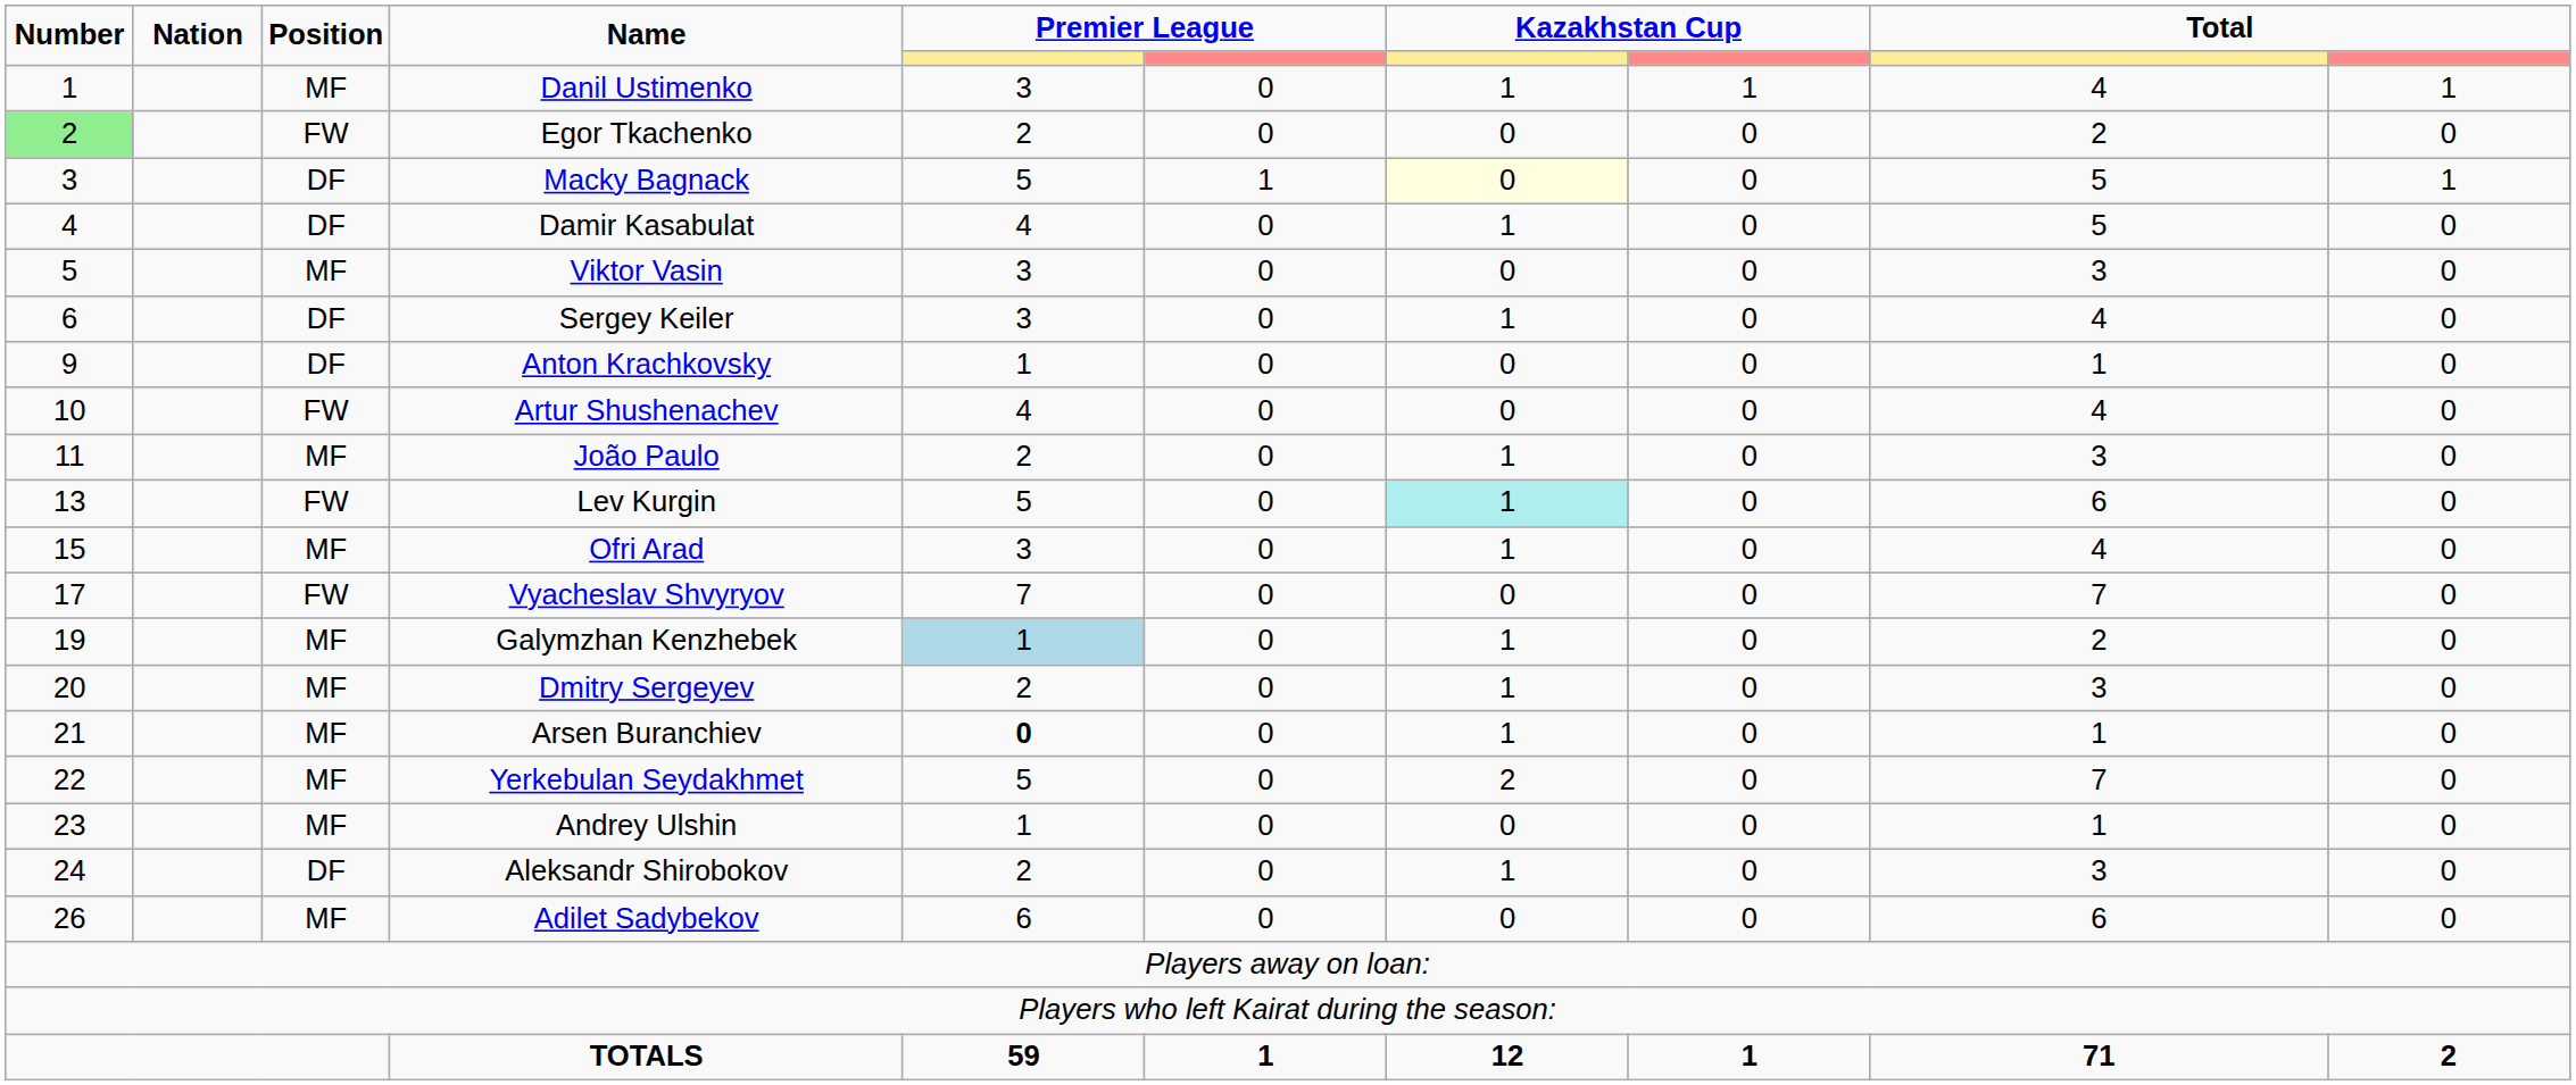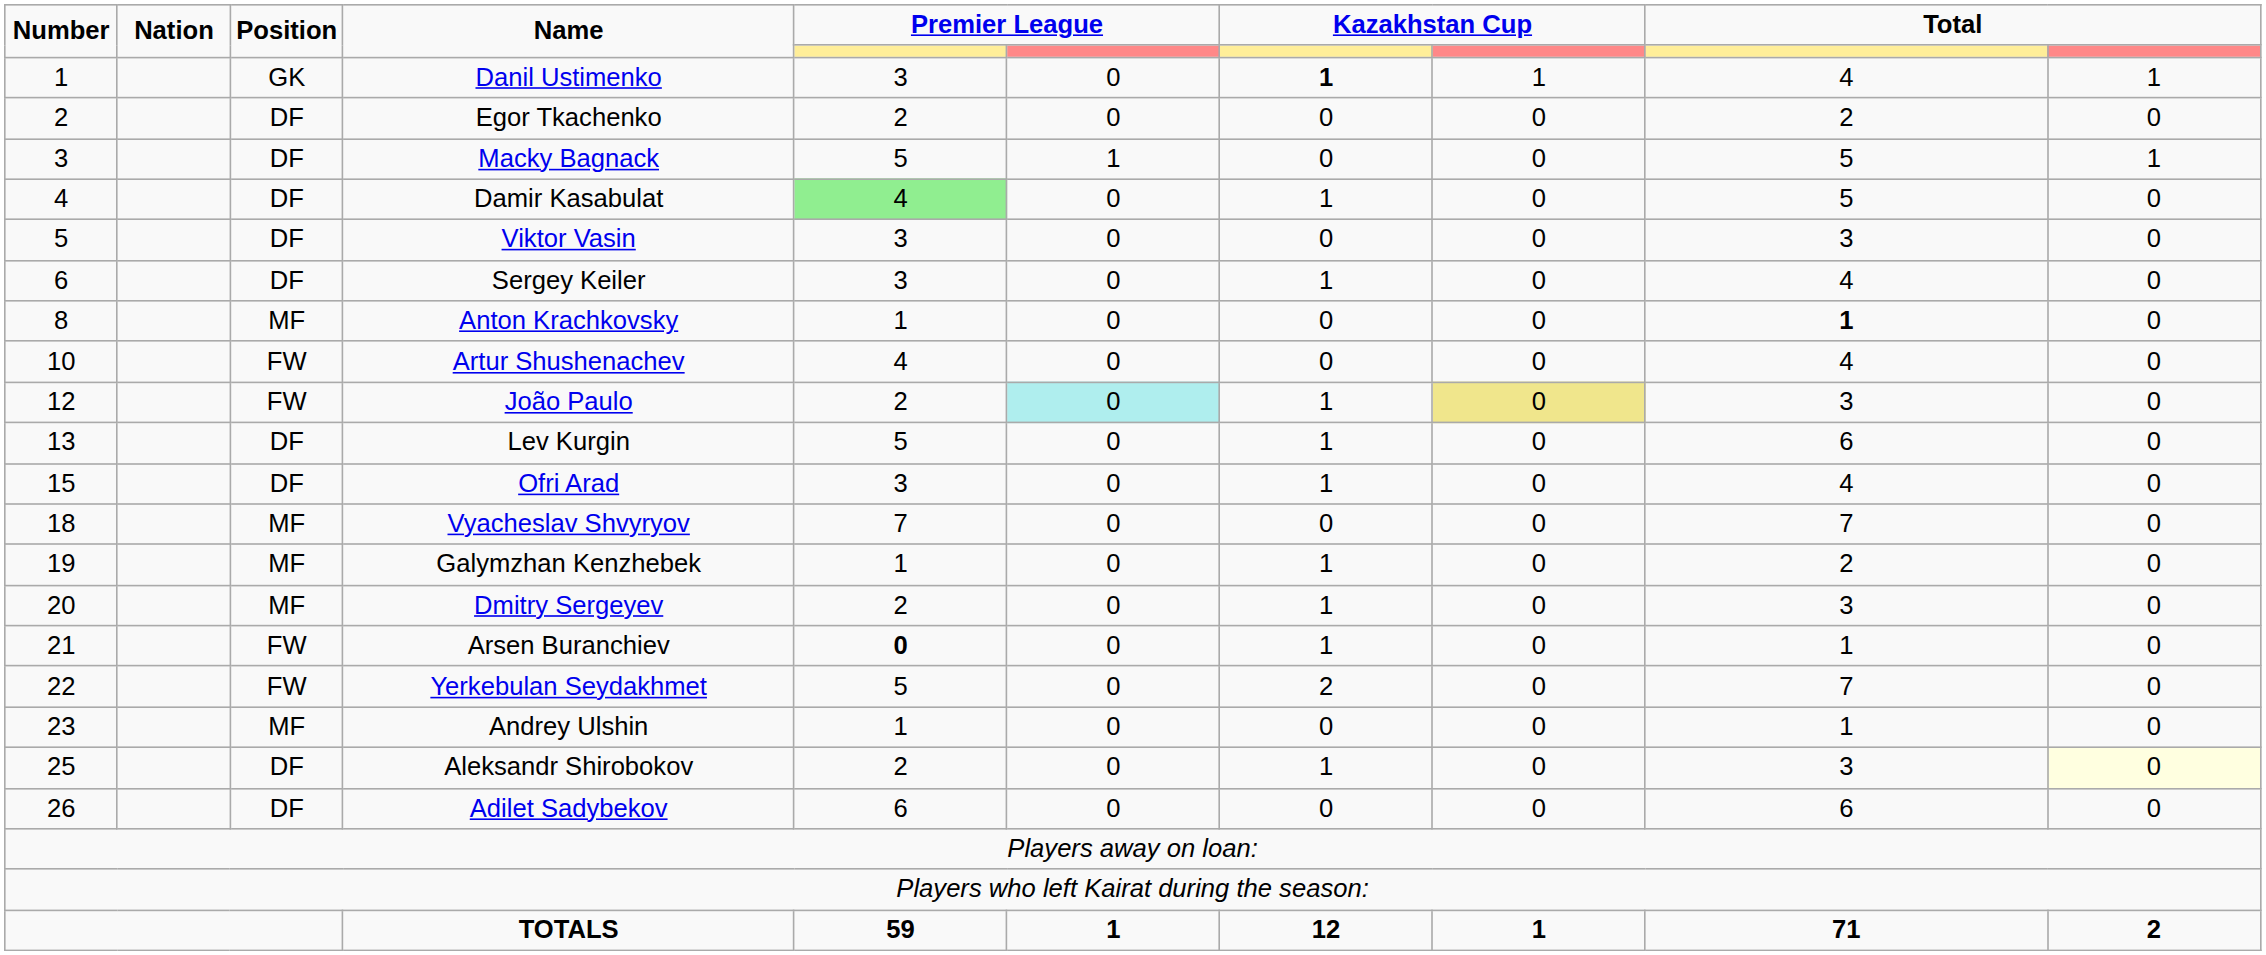 <table class="wikitable" style="text-align:center;">
 <tr>
 <td rowspan="2"  style="width:5%; text-align:center;"><strong>Number</strong></td>
 <td rowspan="2"  style="width:5%; text-align:center;"><strong>Nation</strong></td>
 <td rowspan="2"  style="width:5%; text-align:center;"><strong>Position</strong></td>
 <td rowspan="2"  style="width:20%; text-align:center;"><strong>Name</strong></td>
 <td colspan="2" style="text-align:center;"><strong><a href='#'>Premier League</a></strong></td>
 <td colspan="2" style="text-align:center;"><strong><a href='#'>Kazakhstan Cup</a></strong></td>
 <td colspan="2" style="text-align:center;"><strong>Total</strong></td>
 </tr>
 <tr>
 <th style="width:60px; background:#fe9;"></th>
 <th style="width:60px; background:#ff8888;"></th>
 <th style="width:60px; background:#fe9;"></th>
 <th style="width:60px; background:#ff8888;"></th>
 <th style="width:120px; background:#fe9;"></th>
 <th style="width:60px; background:#ff8888;"></th>
 </tr>
 <tr>
 <td>1</td>
 <td></td>
-<td>MF</td>
+<td>GK</td>
 <td><a href='#'>Danil Ustimenko</a></td>
 <td>3</td>
 <td>0</td>
-<td>1</td>
+<td><strong>1</strong></td>
 <td>1</td>
 <td>4</td>
 <td>1</td>
 </tr>
 <tr>
-<td style="background: lightgreen;">2</td>
+<td>2</td>
 <td></td>
-<td>FW</td>
+<td>DF</td>
 <td>Egor Tkachenko</td>
 <td>2</td>
 <td>0</td>
 <td>0</td>
 <td>0</td>
 <td>2</td>
 <td>0</td>
 </tr>
 <tr>
 <td>3</td>
 <td></td>
 <td>DF</td>
 <td><a href='#'>Macky Bagnack</a></td>
 <td>5</td>
 <td>1</td>
-<td style="background: lightyellow;">0</td>
+<td>0</td>
 <td>0</td>
 <td>5</td>
 <td>1</td>
 </tr>
 <tr>
 <td>4</td>
 <td></td>
 <td>DF</td>
 <td>Damir Kasabulat</td>
-<td>4</td>
+<td style="background: lightgreen;">4</td>
 <td>0</td>
 <td>1</td>
 <td>0</td>
 <td>5</td>
 <td>0</td>
 </tr>
 <tr>
 <td>5</td>
 <td></td>
-<td>MF</td>
+<td>DF</td>
 <td><a href='#'>Viktor Vasin</a></td>
 <td>3</td>
 <td>0</td>
 <td>0</td>
 <td>0</td>
 <td>3</td>
 <td>0</td>
 </tr>
 <tr>
 <td>6</td>
 <td></td>
 <td>DF</td>
 <td>Sergey Keiler</td>
 <td>3</td>
 <td>0</td>
 <td>1</td>
 <td>0</td>
 <td>4</td>
 <td>0</td>
 </tr>
 <tr>
-<td>9</td>
+<td>8</td>
 <td></td>
-<td>DF</td>
+<td>MF</td>
 <td><a href='#'>Anton Krachkovsky</a></td>
 <td>1</td>
 <td>0</td>
 <td>0</td>
 <td>0</td>
-<td>1</td>
+<td><strong>1</strong></td>
 <td>0</td>
 </tr>
 <tr>
 <td>10</td>
 <td></td>
 <td>FW</td>
 <td><a href='#'>Artur Shushenachev</a></td>
 <td>4</td>
 <td>0</td>
 <td>0</td>
 <td>0</td>
 <td>4</td>
 <td>0</td>
 </tr>
 <tr>
-<td>11</td>
+<td>12</td>
 <td></td>
-<td>MF</td>
+<td>FW</td>
 <td><a href='#'>João Paulo</a></td>
 <td>2</td>
-<td>0</td>
+<td style="background: paleturquoise;">0</td>
 <td>1</td>
-<td>0</td>
+<td style="background: khaki;">0</td>
 <td>3</td>
 <td>0</td>
 </tr>
 <tr>
 <td>13</td>
 <td></td>
-<td>FW</td>
+<td>DF</td>
 <td>Lev Kurgin</td>
 <td>5</td>
 <td>0</td>
-<td style="background: paleturquoise;">1</td>
+<td>1</td>
 <td>0</td>
 <td>6</td>
 <td>0</td>
 </tr>
 <tr>
 <td>15</td>
 <td></td>
-<td>MF</td>
+<td>DF</td>
 <td><a href='#'>Ofri Arad</a></td>
 <td>3</td>
 <td>0</td>
 <td>1</td>
 <td>0</td>
 <td>4</td>
 <td>0</td>
 </tr>
 <tr>
-<td>17</td>
+<td>18</td>
 <td></td>
-<td>FW</td>
+<td>MF</td>
 <td><a href='#'>Vyacheslav Shvyryov</a></td>
 <td>7</td>
 <td>0</td>
 <td>0</td>
 <td>0</td>
 <td>7</td>
 <td>0</td>
 </tr>
 <tr>
 <td>19</td>
 <td></td>
 <td>MF</td>
 <td>Galymzhan Kenzhebek</td>
-<td style="background: lightblue;">1</td>
+<td>1</td>
 <td>0</td>
 <td>1</td>
 <td>0</td>
 <td>2</td>
 <td>0</td>
 </tr>
 <tr>
 <td>20</td>
 <td></td>
 <td>MF</td>
 <td><a href='#'>Dmitry Sergeyev</a></td>
 <td>2</td>
 <td>0</td>
 <td>1</td>
 <td>0</td>
 <td>3</td>
 <td>0</td>
 </tr>
 <tr>
 <td>21</td>
 <td></td>
-<td>MF</td>
+<td>FW</td>
 <td>Arsen Buranchiev</td>
 <td><strong>0</strong></td>
 <td>0</td>
 <td>1</td>
 <td>0</td>
 <td>1</td>
 <td>0</td>
 </tr>
 <tr>
 <td>22</td>
 <td></td>
-<td>MF</td>
+<td>FW</td>
 <td><a href='#'>Yerkebulan Seydakhmet</a></td>
 <td>5</td>
 <td>0</td>
 <td>2</td>
 <td>0</td>
 <td>7</td>
 <td>0</td>
 </tr>
 <tr>
 <td>23</td>
 <td></td>
 <td>MF</td>
 <td>Andrey Ulshin</td>
 <td>1</td>
 <td>0</td>
 <td>0</td>
 <td>0</td>
 <td>1</td>
 <td>0</td>
 </tr>
 <tr>
-<td>24</td>
+<td>25</td>
 <td></td>
 <td>DF</td>
 <td>Aleksandr Shirobokov</td>
 <td>2</td>
 <td>0</td>
 <td>1</td>
 <td>0</td>
 <td>3</td>
-<td>0</td>
+<td style="background: lightyellow;">0</td>
 </tr>
 <tr>
 <td>26</td>
 <td></td>
-<td>MF</td>
+<td>DF</td>
 <td><a href='#'>Adilet Sadybekov</a></td>
 <td>6</td>
 <td>0</td>
 <td>0</td>
 <td>0</td>
 <td>6</td>
 <td>0</td>
 </tr>
 <tr>
 <td colspan="14"><em>Players away on loan:</em></td>
 </tr>
 <tr>
 <td colspan="14"><em>Players who left Kairat during the season:</em></td>
 </tr>
 <tr>
 <td colspan="3"></td>
 <td><strong>TOTALS</strong></td>
 <td><strong>59</strong></td>
 <td><strong>1</strong></td>
 <td><strong>12</strong></td>
 <td><strong>1</strong></td>
 <td><strong>71</strong></td>
 <td><strong>2</strong></td>
 </tr>
 </table>
